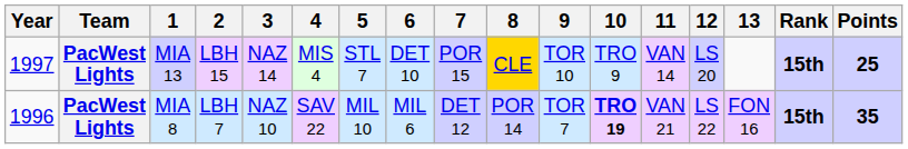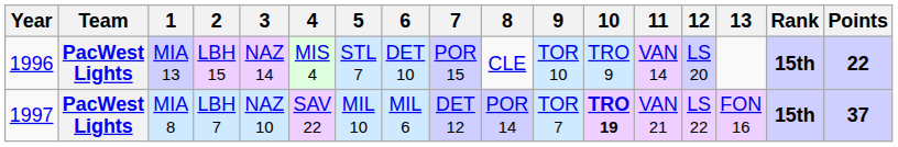 <table class="wikitable" style="text-align:center; font-size:90%">
 <tr>
 <th>Year</th>
 <th>Team</th>
 <th>1</th>
 <th>2</th>
 <th>3</th>
 <th>4</th>
 <th>5</th>
 <th>6</th>
 <th>7</th>
 <th>8</th>
 <th>9</th>
 <th>10</th>
 <th>11</th>
 <th>12</th>
 <th>13</th>
 <th>Rank</th>
 <th>Points</th>
 </tr>
 <tr>
-<td><a href='#'>1997</a></td>
+<td><a href='#'>1996</a></td>
 <th><a href='#'>PacWest Lights</a></th>
 <td style="background:#CFCFFF;"><a href='#'>MIA</a><br><small>13</small></td>
 <td style="background:#EFCFFF;"><a href='#'>LBH</a><br><small>15</small></td>
 <td style="background:#EFCFFF;"><a href='#'>NAZ</a><br><small>14</small></td>
 <td style="background:#DFFFDF;"><a href='#'>MIS</a><br><small>4</small></td>
 <td style="background:#CFEAFF;"><a href='#'>STL</a><br><small>7</small></td>
 <td style="background:#CFEAFF;"><a href='#'>DET</a><br><small>10</small></td>
 <td style="background:#CFCFFF;"><a href='#'>POR</a><br><small>15</small></td>
-<td style="background: gold;"><a href='#'>CLE</a></td>
+<td><a href='#'>CLE</a></td>
 <td style="background:#CFEAFF;"><a href='#'>TOR</a><br><small>10</small></td>
 <td style="background:#CFEAFF;"><a href='#'>TRO</a><br><small>9</small></td>
 <td style="background:#EFCFFF;"><a href='#'>VAN</a><br><small>14</small></td>
 <td style="background:#CFCFFF;"><a href='#'>LS</a><br><small>20</small></td>
 <td></td>
 <td style="background:#CFCFFF;"><strong>15th</strong></td>
-<td style="background:#CFCFFF;"><strong>25</strong></td>
+<td style="background:#CFCFFF;"><strong>22</strong></td>
 </tr>
 <tr>
-<td><a href='#'>1996</a></td>
+<td><a href='#'>1997</a></td>
 <th><a href='#'>PacWest Lights</a></th>
 <td style="background:#CFEAFF;"><a href='#'>MIA</a><br><small>8</small></td>
 <td style="background:#CFEAFF;"><a href='#'>LBH</a><br><small>7</small></td>
 <td style="background:#CFEAFF;"><a href='#'>NAZ</a><br><small>10</small></td>
 <td style="background:#EFCFFF;"><a href='#'>SAV</a><br><small>22</small></td>
 <td style="background:#CFEAFF;"><a href='#'>MIL</a><br><small>10</small></td>
 <td style="background:#CFEAFF;"><a href='#'>MIL</a><br><small>6</small></td>
 <td style="background:#CFCFFF;"><a href='#'>DET</a><br><small>12</small></td>
 <td style="background:#CFCFFF;"><a href='#'>POR</a><br><small>14</small></td>
 <td style="background:#CFEAFF;"><a href='#'>TOR</a><br><small>7</small></td>
 <td style="background:#EFCFFF;"><strong><a href='#'>TRO</a><br><small>19</small></strong></td>
 <td style="background:#EFCFFF;"><a href='#'>VAN</a><br><small>21</small></td>
 <td style="background:#EFCFFF;"><a href='#'>LS</a><br><small>22</small></td>
 <td style="background:#EFCFFF;"><a href='#'>FON</a><br><small>16</small></td>
 <td style="background:#CFCFFF;"><strong>15th</strong></td>
-<td style="background:#CFCFFF;"><strong>35</strong></td>
+<td style="background:#CFCFFF;"><strong>37</strong></td>
 </tr>
 </table>
